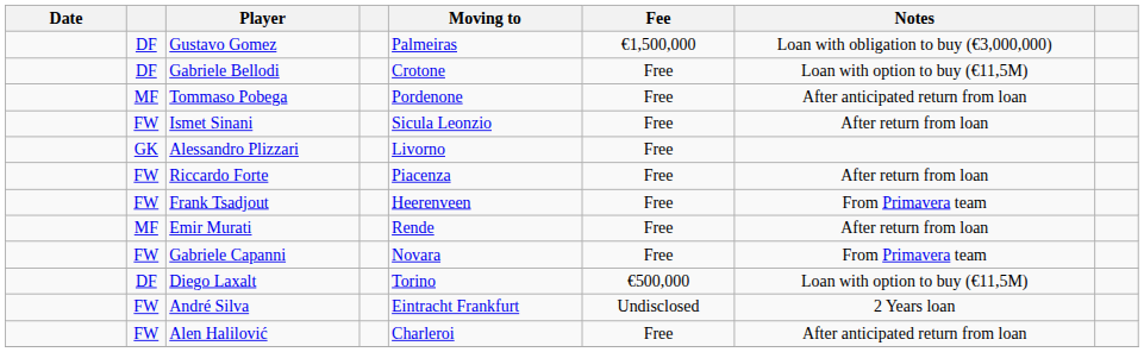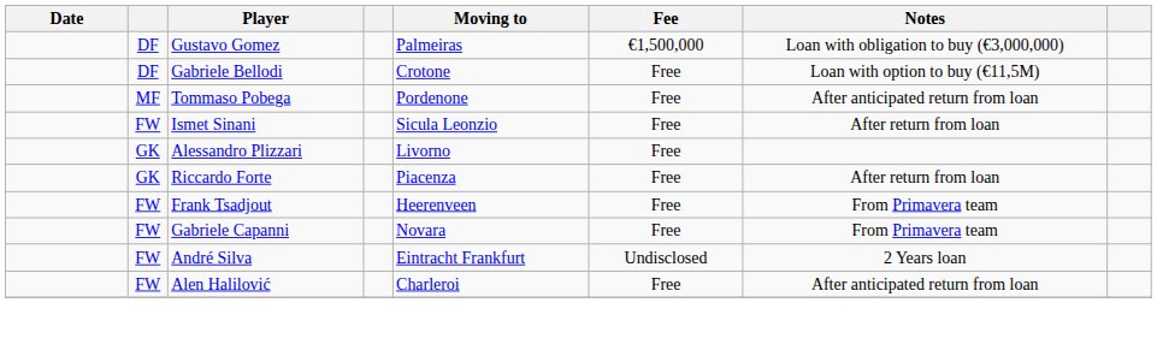 <table class="wikitable sortable">
 <tr>
 <th style="width:110px">Date</th>
 <th style="width:30px"></th>
 <th style="width:180px">Player</th>
 <th style="width:20px"></th>
 <th style="width:180px">Moving to</th>
 <th style="width:140px">Fee</th>
 <th style="width:340px" class="unsortable">Notes</th>
 <th style="width:35px"></th>
 </tr>
 <tr>
 <td></td>
 <td style="text-align:center"><a href='#'>DF</a></td>
 <td> <a href='#'>Gustavo Gomez</a></td>
 <td style="text-align:center"></td>
 <td> <a href='#'>Palmeiras</a></td>
 <td style="text-align:center">€1,500,000</td>
 <td style="text-align:center">Loan with obligation to buy (€3,000,000)</td>
 <td></td>
 </tr>
 <tr>
 <td></td>
 <td style="text-align:center"><a href='#'>DF</a></td>
 <td> <a href='#'>Gabriele Bellodi</a></td>
 <td style="text-align:center"></td>
 <td> <a href='#'>Crotone</a></td>
 <td style="text-align:center">Free</td>
 <td style="text-align:center">Loan with option to buy (€11,5M)</td>
 <td></td>
 </tr>
 <tr>
 <td></td>
 <td style="text-align:center"><a href='#'>MF</a></td>
 <td> <a href='#'>Tommaso Pobega</a></td>
 <td style="text-align:center"></td>
 <td> <a href='#'>Pordenone</a></td>
 <td style="text-align:center">Free</td>
 <td style="text-align:center">After anticipated return from loan</td>
 <td></td>
 </tr>
 <tr>
 <td></td>
 <td style="text-align:center"><a href='#'>FW</a></td>
 <td> <a href='#'>Ismet Sinani</a></td>
 <td style="text-align:center"></td>
 <td> <a href='#'>Sicula Leonzio</a></td>
 <td style="text-align:center">Free</td>
 <td style="text-align:center">After return from loan</td>
 <td></td>
 </tr>
 <tr>
 <td></td>
 <td style="text-align:center"><a href='#'>GK</a></td>
 <td> <a href='#'>Alessandro Plizzari</a></td>
 <td style="text-align:center"></td>
 <td> <a href='#'>Livorno</a></td>
 <td style="text-align:center">Free</td>
 <td style="text-align:center"></td>
 <td></td>
 </tr>
 <tr>
 <td></td>
-<td style="text-align:center"><a href='#'>FW</a></td>
+<td style="text-align:center"><a href='#'>GK</a></td>
 <td> <a href='#'>Riccardo Forte</a></td>
 <td style="text-align:center"></td>
 <td> <a href='#'>Piacenza</a></td>
 <td style="text-align:center">Free</td>
 <td style="text-align:center">After return from loan</td>
 <td></td>
 </tr>
 <tr>
 <td></td>
 <td style="text-align:center"><a href='#'>FW</a></td>
 <td>  <a href='#'>Frank Tsadjout</a></td>
 <td style="text-align:center"></td>
 <td> <a href='#'>Heerenveen</a></td>
 <td style="text-align:center">Free</td>
 <td style="text-align:center">From <a href='#'>Primavera</a> team</td>
 <td></td>
 </tr>
 <tr>
 <td></td>
-<td style="text-align:center"><a href='#'>MF</a></td>
-<td> <a href='#'>Emir Murati</a></td>
-<td style="text-align:center"></td>
-<td> <a href='#'>Rende</a></td>
-<td style="text-align:center">Free</td>
-<td style="text-align:center">After return from loan</td>
-<td></td>
-</tr>
-<tr>
-<td></td>
 <td style="text-align:center"><a href='#'>FW</a></td>
 <td> <a href='#'>Gabriele Capanni</a></td>
 <td style="text-align:center"></td>
 <td> <a href='#'>Novara</a></td>
 <td style="text-align:center">Free</td>
 <td style="text-align:center">From <a href='#'>Primavera</a> team</td>
-<td></td>
-</tr>
-<tr>
-<td></td>
-<td style="text-align:center"><a href='#'>DF</a></td>
-<td> <a href='#'>Diego Laxalt</a></td>
-<td style="text-align:center"></td>
-<td> <a href='#'>Torino</a></td>
-<td style="text-align:center">€500,000</td>
-<td style="text-align:center">Loan with option to buy (€11,5M)</td>
 <td></td>
 </tr>
 <tr>
 <td></td>
 <td style="text-align:center"><a href='#'>FW</a></td>
 <td> <a href='#'>André Silva</a></td>
 <td style="text-align:center"></td>
 <td> <a href='#'>Eintracht Frankfurt</a></td>
 <td style="text-align:center">Undisclosed</td>
 <td style="text-align:center">2 Years loan</td>
 <td></td>
 </tr>
 <tr>
 <td></td>
 <td style="text-align:center"><a href='#'>FW</a></td>
 <td> <a href='#'>Alen Halilović</a></td>
 <td style="text-align:center"></td>
 <td> <a href='#'>Charleroi</a></td>
 <td style="text-align:center">Free</td>
 <td style="text-align:center">After anticipated return from loan</td>
 <td></td>
 </tr>
 <tr>
 </tr>
 </table>
